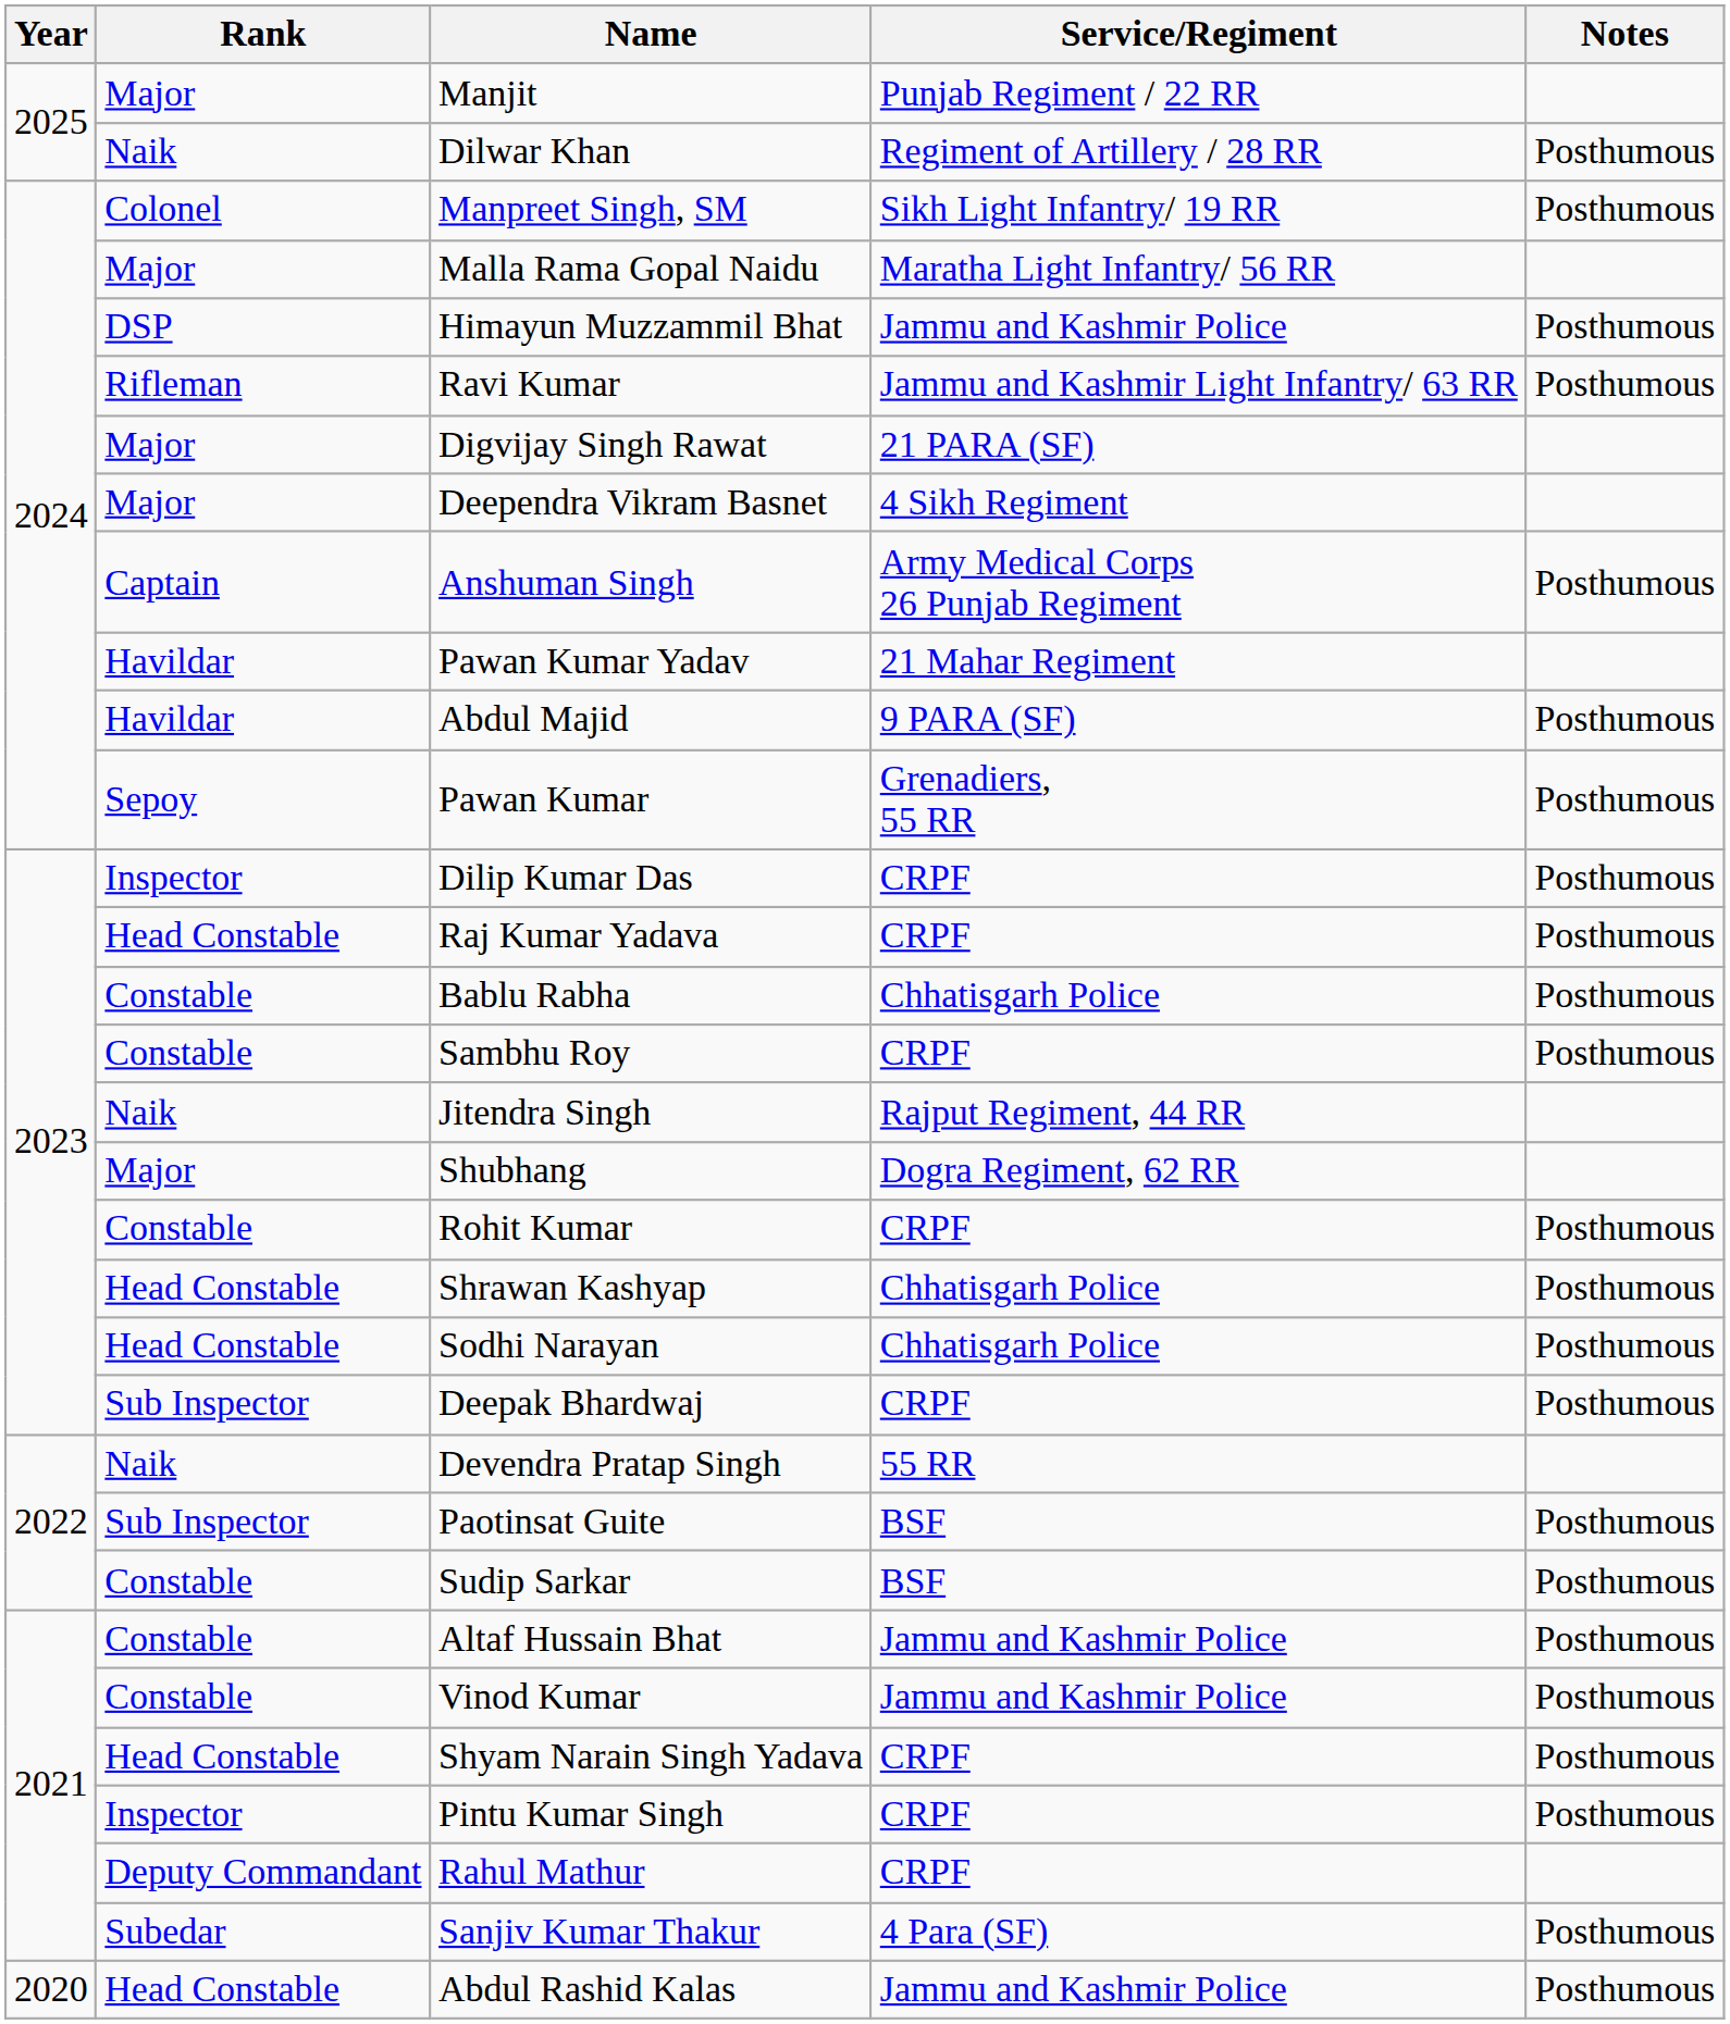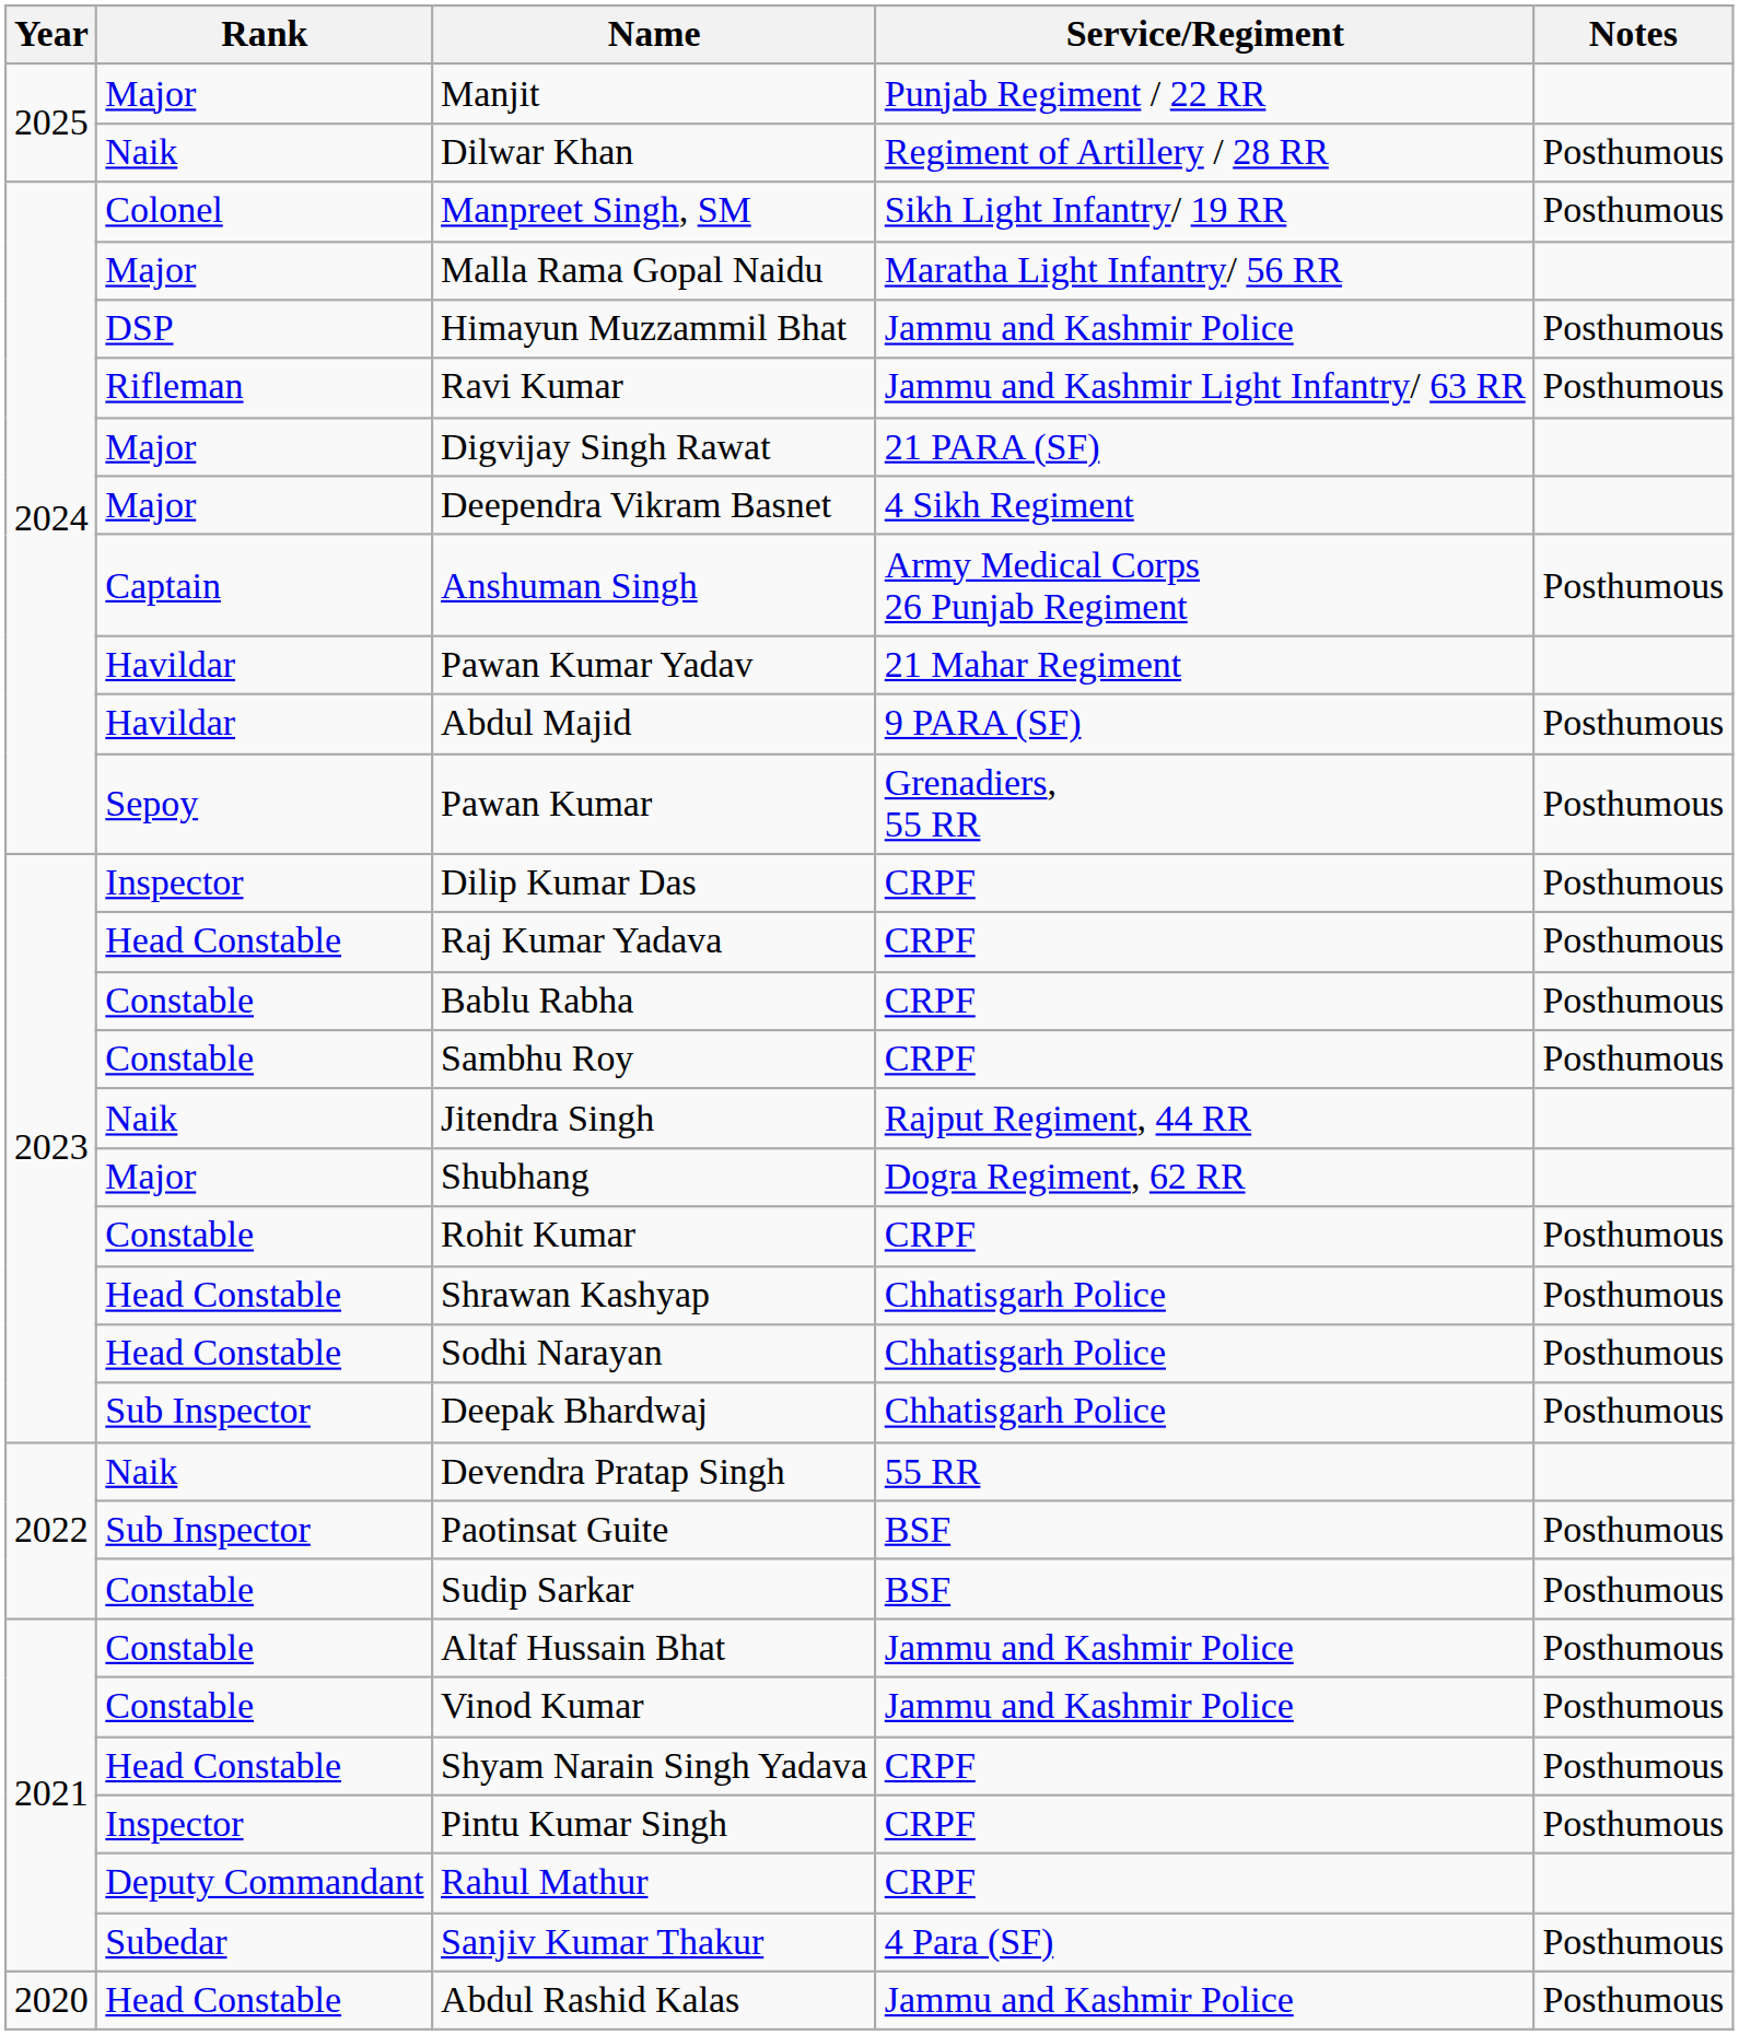 <table class="wikitable sortable">
 <tr>
 <th>Year</th>
 <th>Rank</th>
 <th>Name</th>
 <th>Service/Regiment</th>
 <th>Notes</th>
 </tr>
 <tr>
 <td rowspan="2">2025</td>
 <td><a href='#'>Major</a></td>
 <td>Manjit</td>
 <td><a href='#'>Punjab Regiment</a> / <a href='#'>22 RR</a></td>
 <td></td>
 </tr>
 <tr>
 <td><a href='#'>Naik</a></td>
 <td>Dilwar Khan</td>
 <td><a href='#'>Regiment of Artillery</a> / <a href='#'>28 RR</a></td>
 <td>Posthumous</td>
 </tr>
 <tr>
 <td rowspan="10">2024</td>
 <td><a href='#'>Colonel</a></td>
 <td><a href='#'>Manpreet Singh</a>, <a href='#'>SM</a></td>
 <td><a href='#'>Sikh Light Infantry</a>/ <a href='#'>19 RR</a></td>
 <td>Posthumous</td>
 </tr>
 <tr>
 <td><a href='#'>Major</a></td>
 <td>Malla Rama Gopal Naidu</td>
 <td><a href='#'>Maratha Light Infantry</a>/ <a href='#'>56 RR</a></td>
 <td></td>
 </tr>
 <tr>
 <td><a href='#'>DSP</a></td>
 <td>Himayun Muzzammil Bhat</td>
 <td><a href='#'>Jammu and Kashmir Police</a></td>
 <td>Posthumous</td>
 </tr>
 <tr>
 <td><a href='#'>Rifleman</a></td>
 <td>Ravi Kumar</td>
 <td><a href='#'>Jammu and Kashmir Light Infantry</a>/ <a href='#'>63 RR</a></td>
 <td>Posthumous</td>
 </tr>
 <tr>
 <td><a href='#'>Major</a></td>
 <td>Digvijay Singh Rawat</td>
 <td><a href='#'>21 PARA (SF)</a></td>
 <td></td>
 </tr>
 <tr>
 <td><a href='#'>Major</a></td>
 <td>Deependra Vikram Basnet</td>
 <td><a href='#'>4 Sikh Regiment</a></td>
 <td></td>
 </tr>
 <tr>
 <td><a href='#'>Captain</a></td>
 <td><a href='#'>Anshuman Singh</a></td>
 <td><a href='#'>Army Medical Corps</a><br><a href='#'>26 Punjab Regiment</a></td>
 <td>Posthumous</td>
 </tr>
 <tr>
 <td><a href='#'>Havildar</a></td>
 <td>Pawan Kumar Yadav</td>
 <td><a href='#'>21 Mahar Regiment</a></td>
 <td></td>
 </tr>
 <tr>
 <td><a href='#'>Havildar</a></td>
 <td>Abdul Majid</td>
 <td><a href='#'>9 PARA (SF)</a></td>
 <td>Posthumous</td>
 </tr>
 <tr>
 <td><a href='#'>Sepoy</a></td>
 <td>Pawan Kumar</td>
 <td><a href='#'>Grenadiers</a>,<br><a href='#'>55 RR</a></td>
 <td>Posthumous</td>
 </tr>
 <tr>
 <td rowspan="10">2023</td>
 <td><a href='#'>Inspector</a></td>
 <td>Dilip Kumar Das</td>
 <td><a href='#'>CRPF</a></td>
 <td>Posthumous</td>
 </tr>
 <tr>
 <td><a href='#'>Head Constable</a></td>
 <td>Raj Kumar Yadava</td>
 <td><a href='#'>CRPF</a></td>
 <td>Posthumous</td>
 </tr>
 <tr>
 <td><a href='#'>Constable</a></td>
 <td>Bablu Rabha</td>
-<td><a href='#'>Chhatisgarh Police</a></td>
+<td><a href='#'>CRPF</a></td>
 <td>Posthumous</td>
 </tr>
 <tr>
 <td><a href='#'>Constable</a></td>
 <td>Sambhu Roy</td>
 <td><a href='#'>CRPF</a></td>
 <td>Posthumous</td>
 </tr>
 <tr>
 <td><a href='#'>Naik</a></td>
 <td>Jitendra Singh</td>
 <td><a href='#'>Rajput Regiment</a>, <a href='#'>44 RR</a></td>
 <td></td>
 </tr>
 <tr>
 <td><a href='#'>Major</a></td>
 <td>Shubhang</td>
 <td><a href='#'>Dogra Regiment</a>, <a href='#'>62 RR</a></td>
 <td></td>
 </tr>
 <tr>
 <td><a href='#'>Constable</a></td>
 <td>Rohit Kumar</td>
 <td><a href='#'>CRPF</a></td>
 <td>Posthumous</td>
 </tr>
 <tr>
 <td><a href='#'>Head Constable</a></td>
 <td>Shrawan Kashyap</td>
 <td><a href='#'>Chhatisgarh Police</a></td>
 <td>Posthumous</td>
 </tr>
 <tr>
 <td><a href='#'>Head Constable</a></td>
 <td>Sodhi Narayan</td>
 <td><a href='#'>Chhatisgarh Police</a></td>
 <td>Posthumous</td>
 </tr>
 <tr>
 <td><a href='#'>Sub Inspector</a></td>
 <td>Deepak Bhardwaj</td>
-<td><a href='#'>CRPF</a></td>
+<td><a href='#'>Chhatisgarh Police</a></td>
 <td>Posthumous</td>
 </tr>
 <tr>
 <td rowspan="3">2022</td>
 <td><a href='#'>Naik</a></td>
 <td>Devendra Pratap Singh</td>
 <td><a href='#'>55 RR</a></td>
 <td></td>
 </tr>
 <tr>
 <td><a href='#'>Sub Inspector</a></td>
 <td>Paotinsat Guite</td>
 <td><a href='#'>BSF</a></td>
 <td>Posthumous</td>
 </tr>
 <tr>
 <td><a href='#'>Constable</a></td>
 <td>Sudip Sarkar</td>
 <td><a href='#'>BSF</a></td>
 <td>Posthumous</td>
 </tr>
 <tr>
 <td rowspan="6">2021</td>
 <td><a href='#'>Constable</a></td>
 <td>Altaf Hussain Bhat</td>
 <td><a href='#'>Jammu and Kashmir Police</a></td>
 <td>Posthumous</td>
 </tr>
 <tr>
 <td><a href='#'>Constable</a></td>
 <td>Vinod Kumar</td>
 <td><a href='#'>Jammu and Kashmir Police</a></td>
 <td>Posthumous</td>
 </tr>
 <tr>
 <td><a href='#'>Head Constable</a></td>
 <td>Shyam Narain Singh Yadava</td>
 <td><a href='#'>CRPF</a></td>
 <td>Posthumous</td>
 </tr>
 <tr>
 <td><a href='#'>Inspector</a></td>
 <td>Pintu Kumar Singh</td>
 <td><a href='#'>CRPF</a></td>
 <td>Posthumous</td>
 </tr>
 <tr>
 <td><a href='#'>Deputy Commandant</a></td>
 <td><a href='#'>Rahul Mathur</a></td>
 <td><a href='#'>CRPF</a></td>
 <td></td>
 </tr>
 <tr>
 <td><a href='#'>Subedar</a></td>
 <td><a href='#'>Sanjiv Kumar Thakur</a></td>
 <td><a href='#'>4 Para (SF)</a></td>
 <td>Posthumous</td>
 </tr>
 <tr>
 <td>2020</td>
 <td><a href='#'>Head Constable</a></td>
 <td>Abdul Rashid Kalas</td>
 <td><a href='#'>Jammu and Kashmir Police</a></td>
 <td>Posthumous</td>
 </tr>
 </table>
